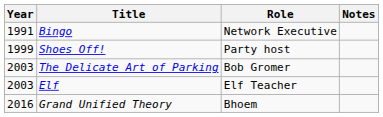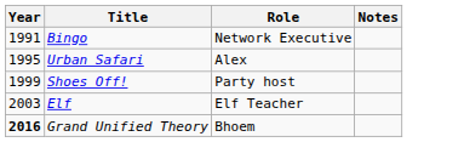 <table class="wikitable sortable">
 <tr>
 <th>Year</th>
 <th>Title</th>
 <th>Role</th>
 <th>Notes</th>
 </tr>
 <tr>
 <td>1991</td>
 <td><a href='#'><em>Bingo</em></a></td>
 <td>Network Executive</td>
 <td></td>
 </tr>
 <tr>
+<td>1995</td>
+<td><em><a href='#'>Urban Safari</a></em></td>
+<td>Alex</td>
+<td></td>
+</tr>
+<tr>
 <td>1999</td>
 <td><em><a href='#'>Shoes Off!</a></em></td>
 <td>Party host</td>
-<td></td>
-</tr>
-<tr>
-<td>2003</td>
-<td><em><a href='#'>The Delicate Art of Parking</a></em></td>
-<td>Bob Gromer</td>
 <td></td>
 </tr>
 <tr>
 <td>2003</td>
 <td><a href='#'><em>Elf</em></a></td>
 <td>Elf Teacher</td>
 <td></td>
 </tr>
 <tr>
-<td>2016</td>
+<td><strong>2016</strong></td>
 <td><em>Grand Unified Theory</em></td>
 <td>Bhoem</td>
 <td></td>
 </tr>
 </table>
